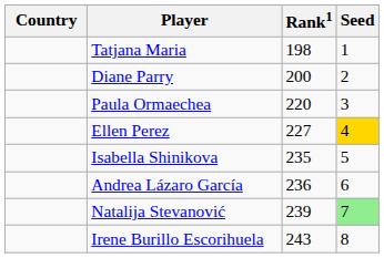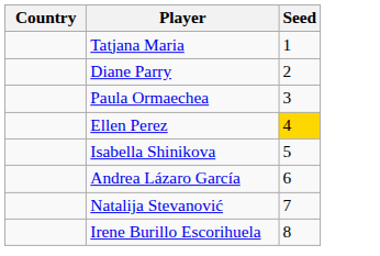 <table class="sortable wikitable">
 <tr>
 <th width="70">Country</th>
 <th width="175">Player</th>
-<th>Rank<sup>1</sup></th>
 <th>Seed</th>
 </tr>
 <tr>
 <td></td>
 <td><a href='#'>Tatjana Maria</a></td>
-<td>198</td>
 <td>1</td>
 </tr>
 <tr>
 <td></td>
 <td><a href='#'>Diane Parry</a></td>
-<td>200</td>
 <td>2</td>
 </tr>
 <tr>
 <td></td>
 <td><a href='#'>Paula Ormaechea</a></td>
-<td>220</td>
 <td>3</td>
 </tr>
 <tr>
 <td></td>
 <td><a href='#'>Ellen Perez</a></td>
-<td>227</td>
 <td style="background: gold;">4</td>
 </tr>
 <tr>
 <td></td>
 <td><a href='#'>Isabella Shinikova</a></td>
-<td>235</td>
 <td>5</td>
 </tr>
 <tr>
 <td></td>
 <td><a href='#'>Andrea Lázaro García</a></td>
-<td>236</td>
 <td>6</td>
 </tr>
 <tr>
 <td></td>
 <td><a href='#'>Natalija Stevanović</a></td>
-<td>239</td>
-<td style="background: lightgreen;">7</td>
+<td>7</td>
 </tr>
 <tr>
 <td></td>
 <td><a href='#'>Irene Burillo Escorihuela</a></td>
-<td>243</td>
 <td>8</td>
 </tr>
 </table>
